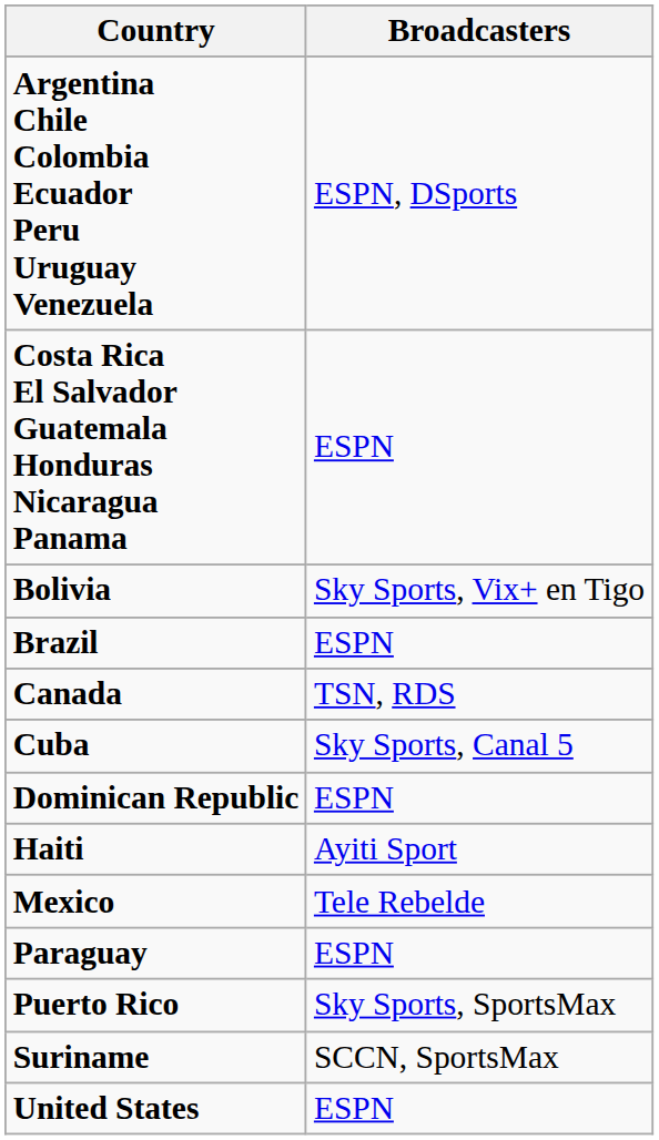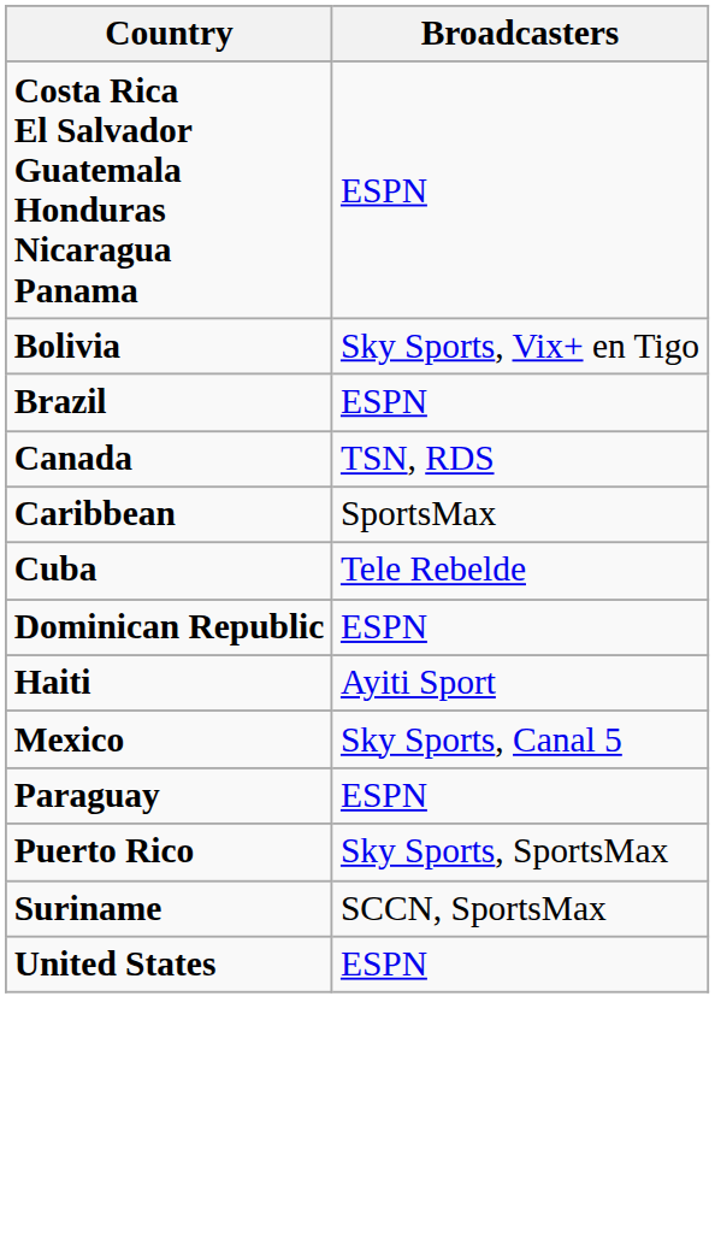 <table class="wikitable" border="2">
 <tr>
 <th>Country</th>
 <th>Broadcasters</th>
-</tr>
-<tr>
-<td><strong>Argentina</strong> <br> <strong>Chile</strong> <br> <strong>Colombia</strong> <br> <strong>Ecuador</strong> <br> <strong>Peru</strong> <br> <strong>Uruguay</strong><br> <strong>Venezuela</strong></td>
-<td><a href='#'>ESPN</a>, <a href='#'>DSports</a></td>
 </tr>
 <tr>
 <td><strong>Costa Rica</strong> <br> <strong>El Salvador</strong> <br> <strong>Guatemala</strong> <br> <strong>Honduras</strong> <br> <strong>Nicaragua</strong> <br> <strong>Panama</strong></td>
 <td><a href='#'>ESPN</a></td>
 </tr>
 <tr>
 <td><strong>Bolivia</strong></td>
 <td><a href='#'>Sky Sports</a>, <a href='#'>Vix+</a> en Tigo</td>
 </tr>
 <tr>
 <td><strong>Brazil</strong></td>
 <td><a href='#'>ESPN</a></td>
 </tr>
 <tr>
 <td><strong>Canada</strong></td>
 <td><a href='#'>TSN</a>, <a href='#'>RDS</a></td>
 </tr>
 <tr>
+<td><strong>Caribbean</strong></td>
+<td>SportsMax</td>
+</tr>
+<tr>
 <td><strong>Cuba</strong></td>
-<td><a href='#'>Sky Sports</a>, <a href='#'>Canal 5</a></td>
+<td><a href='#'>Tele Rebelde</a></td>
 </tr>
 <tr>
 <td><strong>Dominican Republic</strong></td>
 <td><a href='#'>ESPN</a></td>
 </tr>
 <tr>
 <td><strong>Haiti</strong></td>
 <td><a href='#'>Ayiti Sport</a></td>
 </tr>
 <tr>
 <td><strong>Mexico</strong></td>
-<td><a href='#'>Tele Rebelde</a></td>
+<td><a href='#'>Sky Sports</a>, <a href='#'>Canal 5</a></td>
 </tr>
 <tr>
 <td><strong>Paraguay</strong></td>
 <td><a href='#'>ESPN</a></td>
 </tr>
 <tr>
 <td><strong>Puerto Rico</strong></td>
 <td><a href='#'>Sky Sports</a>, SportsMax</td>
 </tr>
 <tr>
 <td><strong>Suriname</strong></td>
 <td>SCCN, SportsMax</td>
 </tr>
 <tr>
 <td><strong>United States</strong></td>
 <td><a href='#'>ESPN</a></td>
 </tr>
 </table>
